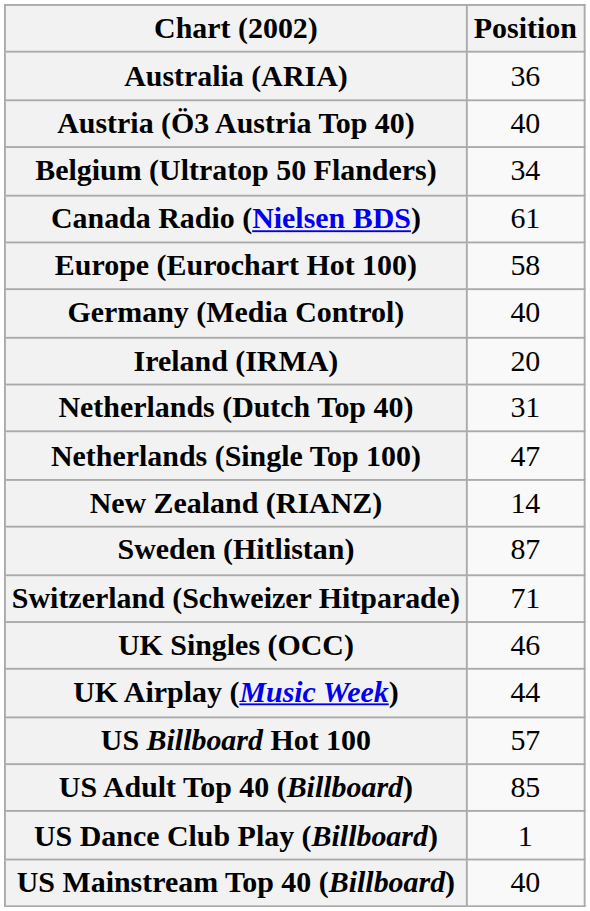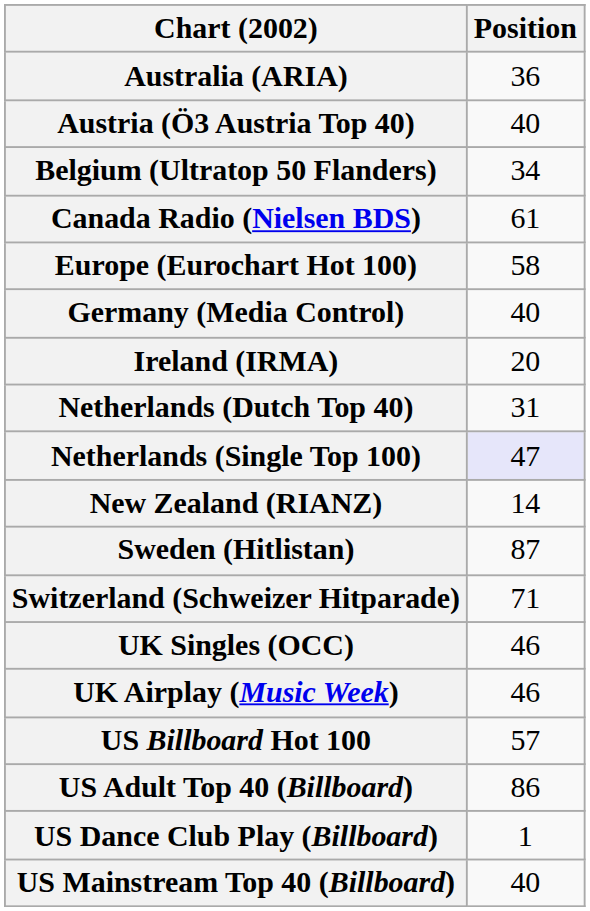 <table class="wikitable sortable plainrowheaders" style="text-align:center">
 <tr>
 <th>Chart (2002)</th>
 <th>Position</th>
 </tr>
 <tr>
 <th scope="row">Australia (ARIA)</th>
 <td>36</td>
 </tr>
 <tr>
 <th scope="row">Austria (Ö3 Austria Top 40)</th>
 <td>40</td>
 </tr>
 <tr>
 <th scope="row">Belgium (Ultratop 50 Flanders)</th>
 <td>34</td>
 </tr>
 <tr>
 <th scope="row">Canada Radio (<a href='#'>Nielsen BDS</a>)</th>
 <td>61</td>
 </tr>
 <tr>
 <th scope="row">Europe (Eurochart Hot 100)</th>
 <td>58</td>
 </tr>
 <tr>
 <th scope="row">Germany (Media Control)</th>
 <td>40</td>
 </tr>
 <tr>
 <th scope="row">Ireland (IRMA)</th>
 <td>20</td>
 </tr>
 <tr>
 <th scope="row">Netherlands (Dutch Top 40)</th>
 <td>31</td>
 </tr>
 <tr>
 <th scope="row">Netherlands (Single Top 100)</th>
-<td>47</td>
+<td style="background: lavender;">47</td>
 </tr>
 <tr>
 <th scope="row">New Zealand (RIANZ)</th>
 <td>14</td>
 </tr>
 <tr>
 <th scope="row">Sweden (Hitlistan)</th>
 <td>87</td>
 </tr>
 <tr>
 <th scope="row">Switzerland (Schweizer Hitparade)</th>
 <td>71</td>
 </tr>
 <tr>
 <th scope="row">UK Singles (OCC)</th>
 <td>46</td>
 </tr>
 <tr>
 <th scope="row">UK Airplay (<em><a href='#'>Music Week</a></em>)</th>
-<td>44</td>
+<td>46</td>
 </tr>
 <tr>
 <th scope="row">US <em>Billboard</em> Hot 100</th>
 <td>57</td>
 </tr>
 <tr>
 <th scope="row">US Adult Top 40 (<em>Billboard</em>)</th>
-<td>85</td>
+<td>86</td>
 </tr>
 <tr>
 <th scope="row">US Dance Club Play (<em>Billboard</em>)</th>
 <td>1</td>
 </tr>
 <tr>
 <th scope="row">US Mainstream Top 40 (<em>Billboard</em>)</th>
 <td>40</td>
 </tr>
 </table>
